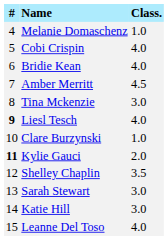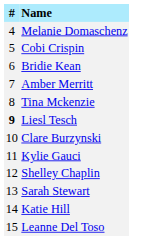 <table border=0 cellpadding=2 cellspacing=0  |- bgcolor=#F2F2F2 style="text-align:center; font-size:90%;">
 <tr bgcolor=#ADEBFD>
 <th>#</th>
 <th align=left>Name</th>
-<th align=left>Class.</th>
 </tr>
 <tr>
 <td>4</td>
 <td align=left><a href='#'>Melanie Domaschenz</a></td>
-<td align=left>1.0</td>
 </tr>
 <tr>
 <td>5</td>
 <td align=left><a href='#'>Cobi Crispin</a></td>
-<td align=left>4.0</td>
 </tr>
 <tr>
 <td>6</td>
 <td align=left><a href='#'>Bridie Kean</a></td>
-<td align=left>4.0</td>
 </tr>
 <tr>
 <td>7</td>
 <td align=left><a href='#'>Amber Merritt</a></td>
-<td align=left>4.5</td>
 </tr>
 <tr>
 <td>8</td>
 <td align=left><a href='#'>Tina Mckenzie</a></td>
-<td align=left>3.0</td>
 </tr>
 <tr>
 <td><strong>9</strong></td>
 <td align=left><a href='#'>Liesl Tesch</a></td>
-<td align=left>4.0</td>
 </tr>
 <tr>
 <td>10</td>
 <td align=left><a href='#'>Clare Burzynski</a></td>
-<td align=left>1.0</td>
 </tr>
 <tr>
-<td><strong>11</strong></td>
+<td>11</td>
 <td align=left><a href='#'>Kylie Gauci</a></td>
-<td align=left>2.0</td>
 </tr>
 <tr>
 <td>12</td>
 <td align=left><a href='#'>Shelley Chaplin</a></td>
-<td align=left>3.5</td>
 </tr>
 <tr>
 <td>13</td>
 <td align=left><a href='#'>Sarah Stewart</a></td>
-<td align=left>3.0</td>
 </tr>
 <tr>
 <td>14</td>
 <td align=left><a href='#'>Katie Hill</a></td>
-<td align=left>3.0</td>
 </tr>
 <tr>
 <td>15</td>
 <td align=left><a href='#'>Leanne Del Toso</a></td>
-<td align=left>4.0</td>
 </tr>
 </table>
